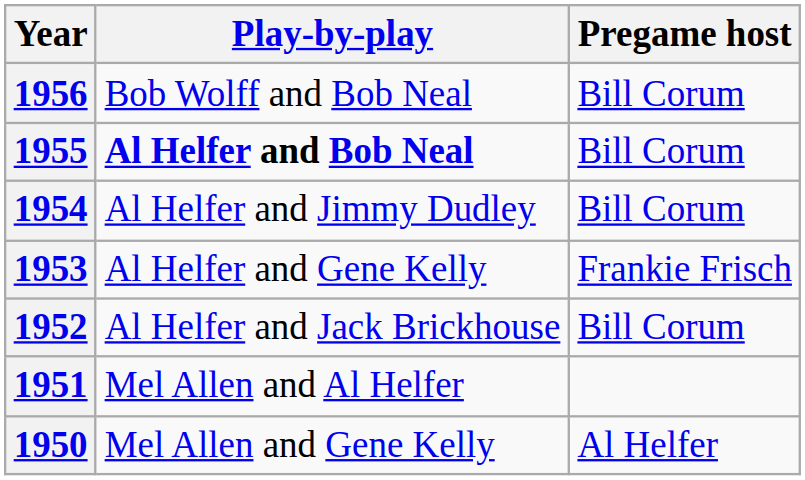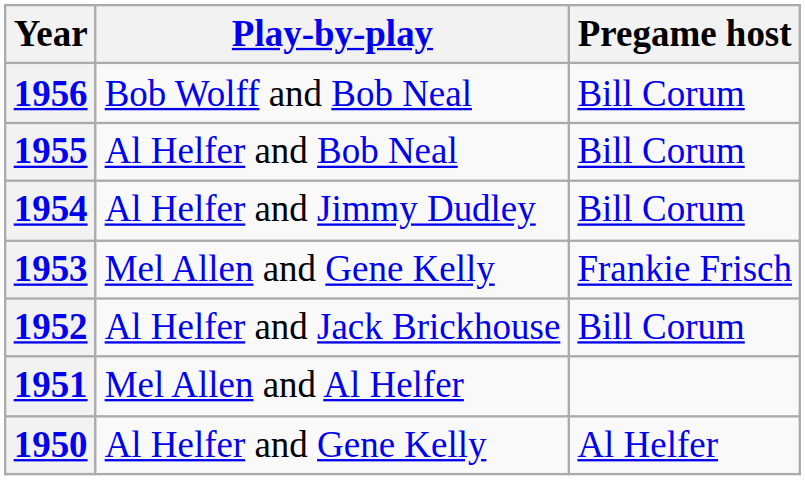 <table class="wikitable">
 <tr>
 <th>Year</th>
 <th><a href='#'>Play-by-play</a></th>
 <th>Pregame host</th>
 </tr>
 <tr>
 <th><a href='#'>1956</a></th>
 <td><a href='#'>Bob Wolff</a> and <a href='#'>Bob Neal</a></td>
 <td><a href='#'>Bill Corum</a></td>
 </tr>
 <tr>
 <th><a href='#'>1955</a></th>
-<td><strong><a href='#'>Al Helfer</a> and <a href='#'>Bob Neal</a></strong></td>
+<td><a href='#'>Al Helfer</a> and <a href='#'>Bob Neal</a></td>
 <td><a href='#'>Bill Corum</a></td>
 </tr>
 <tr>
 <th><a href='#'>1954</a></th>
 <td><a href='#'>Al Helfer</a> and <a href='#'>Jimmy Dudley</a></td>
 <td><a href='#'>Bill Corum</a></td>
 </tr>
 <tr>
 <th><a href='#'>1953</a></th>
-<td><a href='#'>Al Helfer</a> and <a href='#'>Gene Kelly</a></td>
+<td><a href='#'>Mel Allen</a> and <a href='#'>Gene Kelly</a></td>
 <td><a href='#'>Frankie Frisch</a></td>
 </tr>
 <tr>
 <th><a href='#'>1952</a></th>
 <td><a href='#'>Al Helfer</a> and <a href='#'>Jack Brickhouse</a></td>
 <td><a href='#'>Bill Corum</a></td>
 </tr>
 <tr>
 <th><a href='#'>1951</a></th>
 <td><a href='#'>Mel Allen</a> and <a href='#'>Al Helfer</a></td>
 </tr>
 <tr>
 <th><a href='#'>1950</a></th>
-<td><a href='#'>Mel Allen</a> and <a href='#'>Gene Kelly</a></td>
+<td><a href='#'>Al Helfer</a> and <a href='#'>Gene Kelly</a></td>
 <td><a href='#'>Al Helfer</a></td>
 </tr>
 </table>
